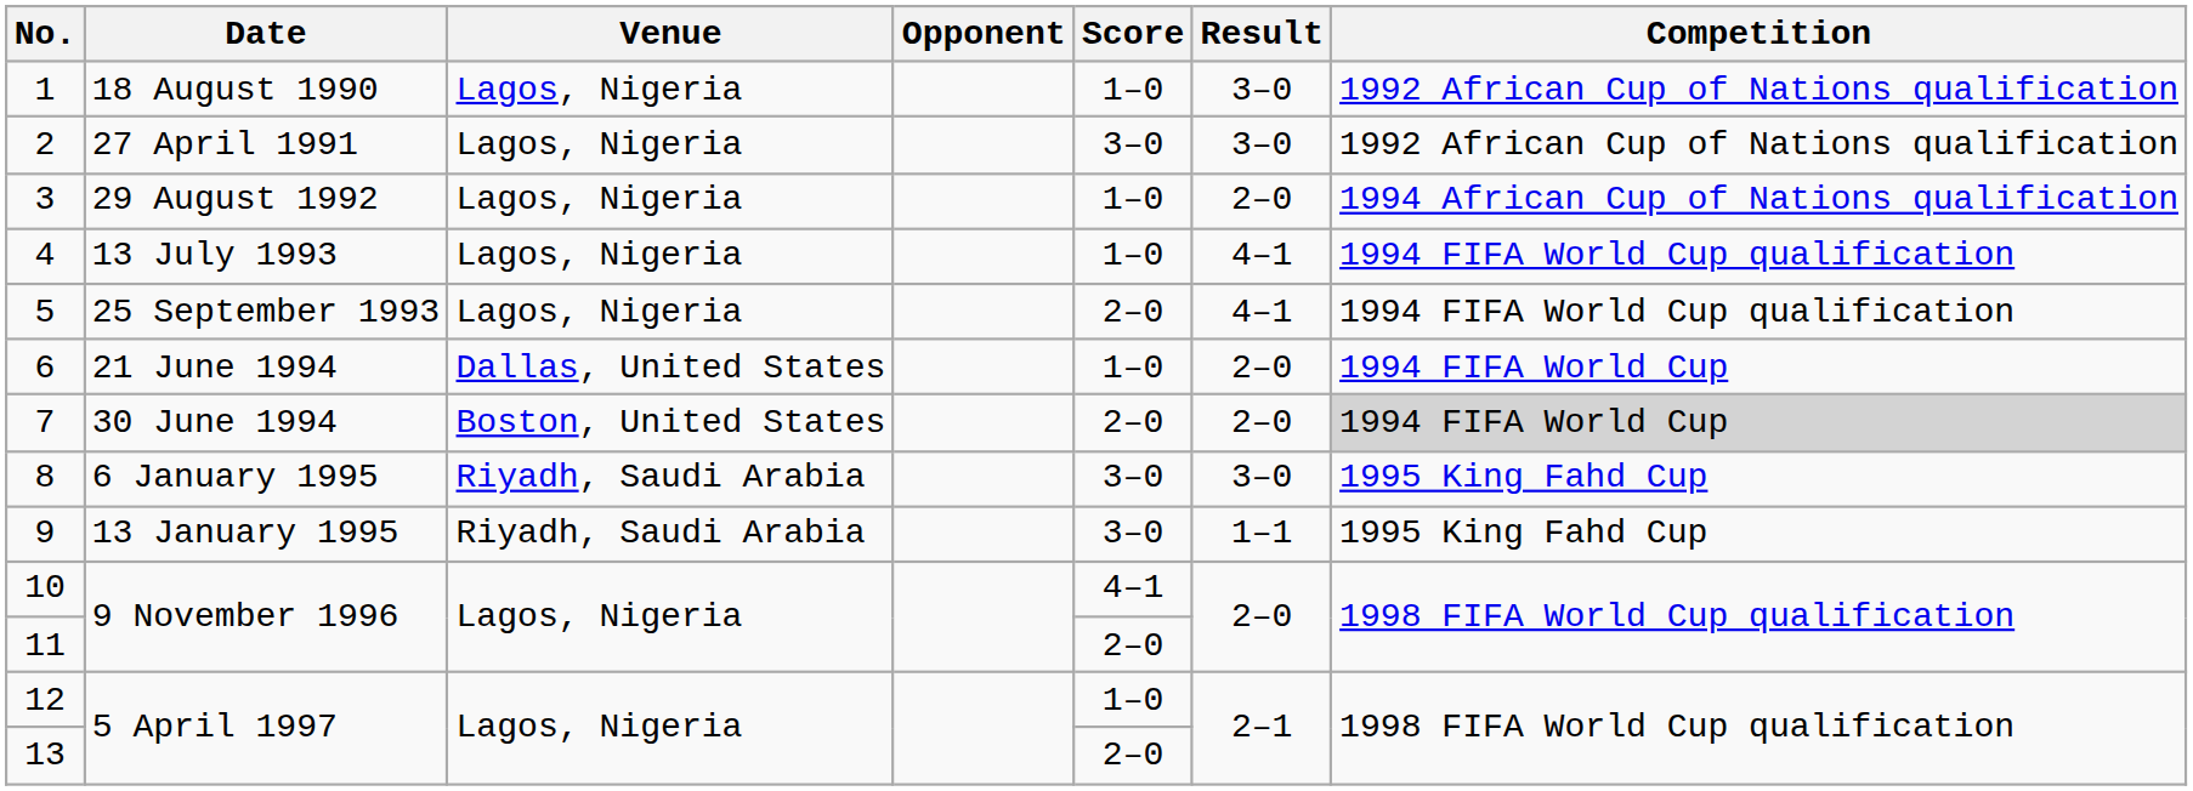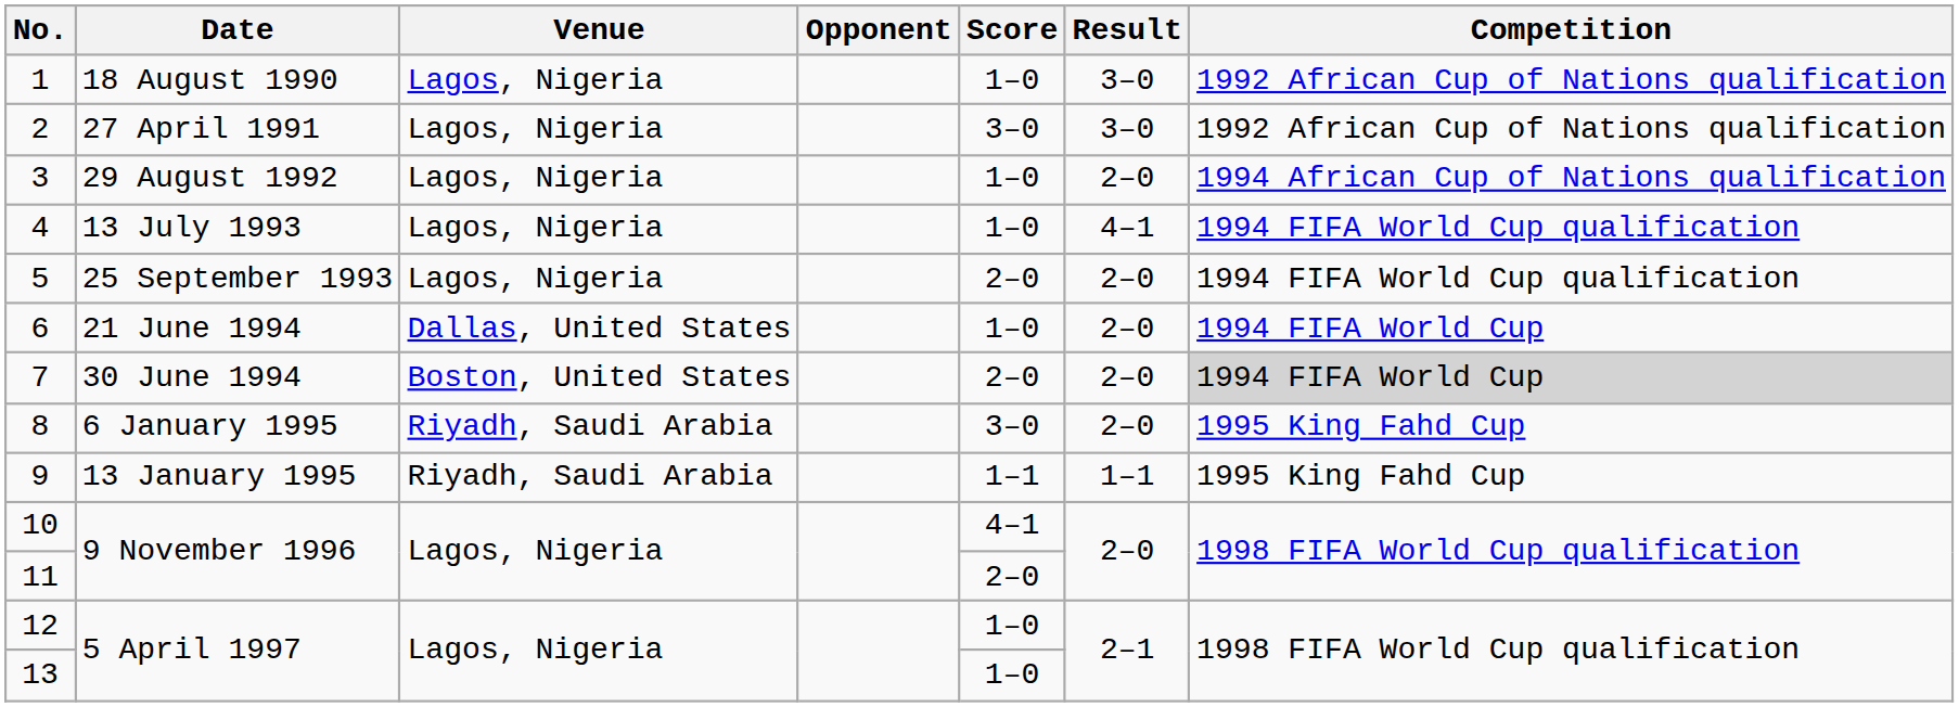 <table class="wikitable sortable">
 <tr>
 <th scope="col">No.</th>
 <th scope="col">Date</th>
 <th scope="col">Venue</th>
 <th scope="col">Opponent</th>
 <th scope="col">Score</th>
 <th scope="col">Result</th>
 <th scope="col">Competition</th>
 </tr>
 <tr>
 <td style="text-align:center">1</td>
 <td>18 August 1990</td>
 <td><a href='#'>Lagos</a>, Nigeria</td>
 <td></td>
 <td style="text-align:center">1–0</td>
 <td style="text-align:center">3–0</td>
 <td><a href='#'>1992 African Cup of Nations qualification</a></td>
 </tr>
 <tr>
 <td style="text-align:center">2</td>
 <td>27 April 1991</td>
 <td>Lagos, Nigeria</td>
 <td></td>
 <td style="text-align:center">3–0</td>
 <td style="text-align:center">3–0</td>
 <td>1992 African Cup of Nations qualification</td>
 </tr>
 <tr>
 <td style="text-align:center">3</td>
 <td>29 August 1992</td>
 <td>Lagos, Nigeria</td>
 <td></td>
 <td style="text-align:center">1–0</td>
 <td style="text-align:center">2–0</td>
 <td><a href='#'>1994 African Cup of Nations qualification</a></td>
 </tr>
 <tr>
 <td style="text-align:center">4</td>
 <td>13 July 1993</td>
 <td>Lagos, Nigeria</td>
 <td></td>
 <td style="text-align:center">1–0</td>
 <td style="text-align:center">4–1</td>
 <td><a href='#'>1994 FIFA World Cup qualification</a></td>
 </tr>
 <tr>
 <td style="text-align:center">5</td>
 <td>25 September 1993</td>
 <td>Lagos, Nigeria</td>
 <td></td>
 <td style="text-align:center">2–0</td>
-<td style="text-align:center">4–1</td>
+<td style="text-align:center">2–0</td>
 <td>1994 FIFA World Cup qualification</td>
 </tr>
 <tr>
 <td style="text-align:center">6</td>
 <td>21 June 1994</td>
 <td><a href='#'>Dallas</a>, United States</td>
 <td></td>
 <td style="text-align:center">1–0</td>
 <td style="text-align:center">2–0</td>
 <td><a href='#'>1994 FIFA World Cup</a></td>
 </tr>
 <tr>
 <td style="text-align:center">7</td>
 <td>30 June 1994</td>
 <td><a href='#'>Boston</a>, United States</td>
 <td></td>
 <td style="text-align:center">2–0</td>
 <td style="text-align:center">2–0</td>
 <td style="background: lightgrey;">1994 FIFA World Cup</td>
 </tr>
 <tr>
 <td style="text-align:center">8</td>
 <td>6 January 1995</td>
 <td><a href='#'>Riyadh</a>, Saudi Arabia</td>
 <td></td>
 <td style="text-align:center">3–0</td>
-<td style="text-align:center">3–0</td>
+<td style="text-align:center">2–0</td>
 <td><a href='#'>1995 King Fahd Cup</a></td>
 </tr>
 <tr>
 <td style="text-align:center">9</td>
 <td>13 January 1995</td>
 <td>Riyadh, Saudi Arabia</td>
 <td></td>
-<td style="text-align:center">3–0</td>
+<td style="text-align:center">1–1</td>
 <td style="text-align:center">1–1 </td>
 <td>1995 King Fahd Cup</td>
 </tr>
 <tr>
 <td style="text-align:center">10</td>
 <td rowspan="2">9 November 1996</td>
 <td rowspan="2">Lagos, Nigeria</td>
 <td rowspan="2"></td>
 <td style="text-align:center">4–1</td>
 <td rowspan="2" style="text-align:center">2–0</td>
 <td rowspan="2"><a href='#'>1998 FIFA World Cup qualification</a></td>
 </tr>
 <tr>
 <td style="text-align:center">11</td>
 <td style="text-align:center">2–0</td>
 </tr>
 <tr>
 <td style="text-align:center">12</td>
 <td rowspan="2">5 April 1997</td>
 <td rowspan="2">Lagos, Nigeria</td>
 <td rowspan="2"></td>
 <td style="text-align:center">1–0</td>
 <td rowspan="2" style="text-align:center">2–1</td>
 <td rowspan="2">1998 FIFA World Cup qualification</td>
 </tr>
 <tr>
 <td style="text-align:center">13</td>
-<td style="text-align:center">2–0</td>
+<td style="text-align:center">1–0</td>
 </tr>
 </table>
